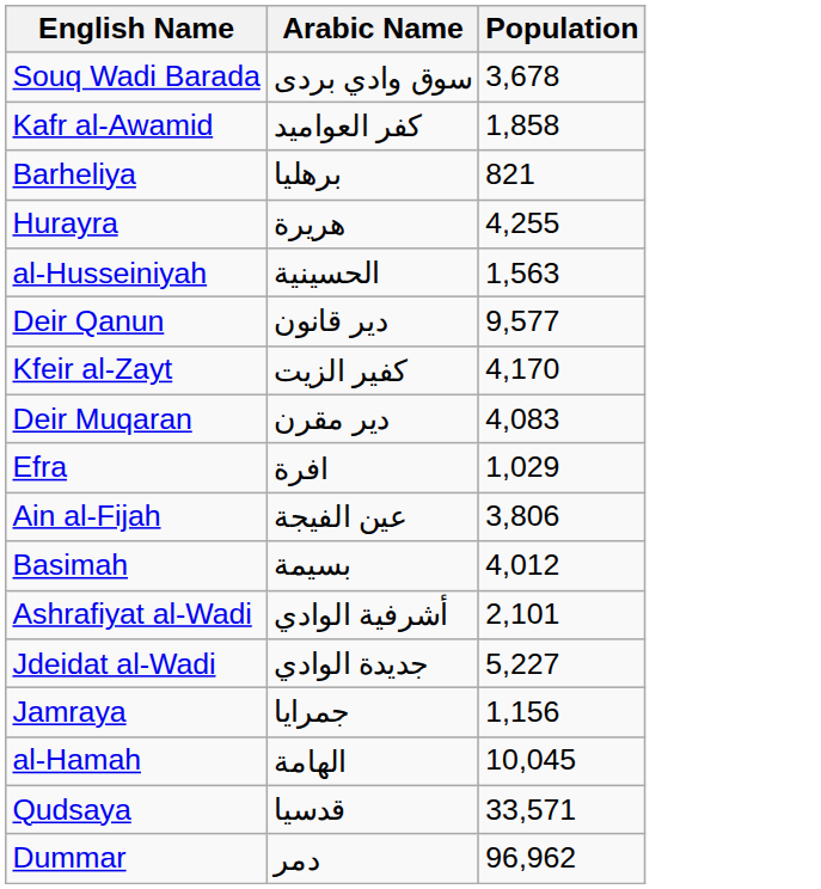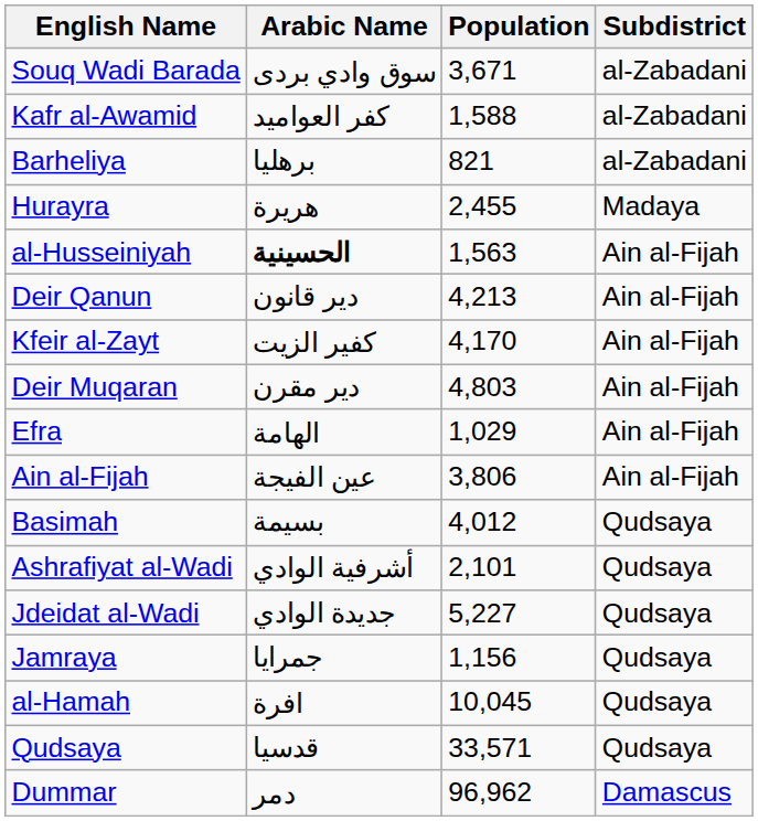 <table class="wikitable sortable">
 <tr>
 <th>English Name</th>
 <th>Arabic Name</th>
 <th>Population</th>
+<th>Subdistrict</th>
 </tr>
 <tr>
 <td><a href='#'>Souq Wadi Barada</a></td>
 <td>سوق وادي بردى</td>
-<td>3,678</td>
+<td>3,671</td>
+<td>al-Zabadani</td>
 </tr>
 <tr>
 <td><a href='#'>Kafr al-Awamid</a></td>
 <td>كفر العواميد</td>
-<td>1,858</td>
+<td>1,588</td>
+<td>al-Zabadani</td>
 </tr>
 <tr>
 <td><a href='#'>Barheliya</a></td>
 <td>برهليا</td>
 <td>821</td>
+<td>al-Zabadani</td>
 </tr>
 <tr>
 <td><a href='#'>Hurayra</a></td>
 <td>هريرة</td>
-<td>4,255</td>
+<td>2,455</td>
+<td>Madaya</td>
 </tr>
 <tr>
 <td><a href='#'>al-Husseiniyah</a></td>
-<td>الحسينية</td>
+<td><strong>الحسينية</strong></td>
 <td>1,563</td>
+<td>Ain al-Fijah</td>
 </tr>
 <tr>
 <td><a href='#'>Deir Qanun</a></td>
 <td>دير قانون</td>
-<td>9,577</td>
+<td>4,213</td>
+<td>Ain al-Fijah</td>
 </tr>
 <tr>
 <td><a href='#'>Kfeir al-Zayt</a></td>
 <td>كفير الزيت</td>
 <td>4,170</td>
+<td>Ain al-Fijah</td>
 </tr>
 <tr>
 <td><a href='#'>Deir Muqaran</a></td>
 <td>دير مقرن</td>
-<td>4,083</td>
+<td>4,803</td>
+<td>Ain al-Fijah</td>
 </tr>
 <tr>
 <td><a href='#'>Efra</a></td>
-<td>افرة</td>
+<td>الهامة</td>
 <td>1,029</td>
+<td>Ain al-Fijah</td>
 </tr>
 <tr>
 <td><a href='#'>Ain al-Fijah</a></td>
 <td>عين الفيجة</td>
 <td>3,806</td>
+<td>Ain al-Fijah</td>
 </tr>
 <tr>
 <td><a href='#'>Basimah</a></td>
 <td>بسيمة</td>
 <td>4,012</td>
+<td>Qudsaya</td>
 </tr>
 <tr>
 <td><a href='#'>Ashrafiyat al-Wadi</a></td>
 <td>أشرفية الوادي</td>
 <td>2,101</td>
+<td>Qudsaya</td>
 </tr>
 <tr>
 <td><a href='#'>Jdeidat al-Wadi</a></td>
 <td>جديدة الوادي</td>
 <td>5,227</td>
+<td>Qudsaya</td>
 </tr>
 <tr>
 <td><a href='#'>Jamraya</a></td>
 <td>جمرايا</td>
 <td>1,156</td>
+<td>Qudsaya</td>
 </tr>
 <tr>
 <td><a href='#'>al-Hamah</a></td>
-<td>الهامة</td>
+<td>افرة</td>
 <td>10,045</td>
+<td>Qudsaya</td>
 </tr>
 <tr>
 <td><a href='#'>Qudsaya</a></td>
 <td>قدسيا</td>
 <td>33,571</td>
+<td>Qudsaya</td>
 </tr>
 <tr>
 <td><a href='#'>Dummar</a></td>
 <td>دمر</td>
 <td>96,962</td>
+<td><a href='#'>Damascus</a></td>
 </tr>
 </table>
